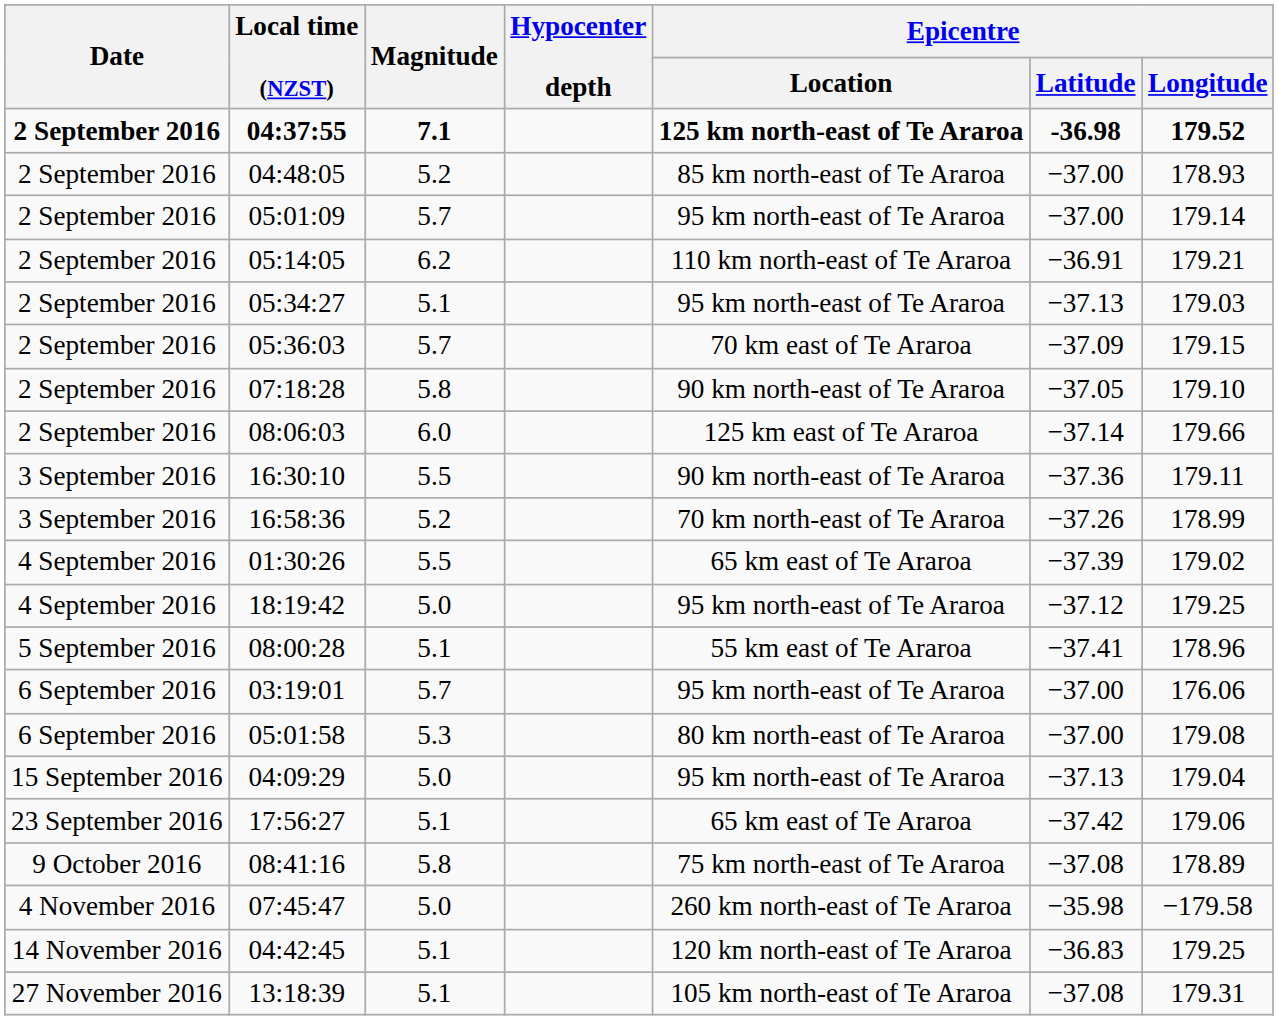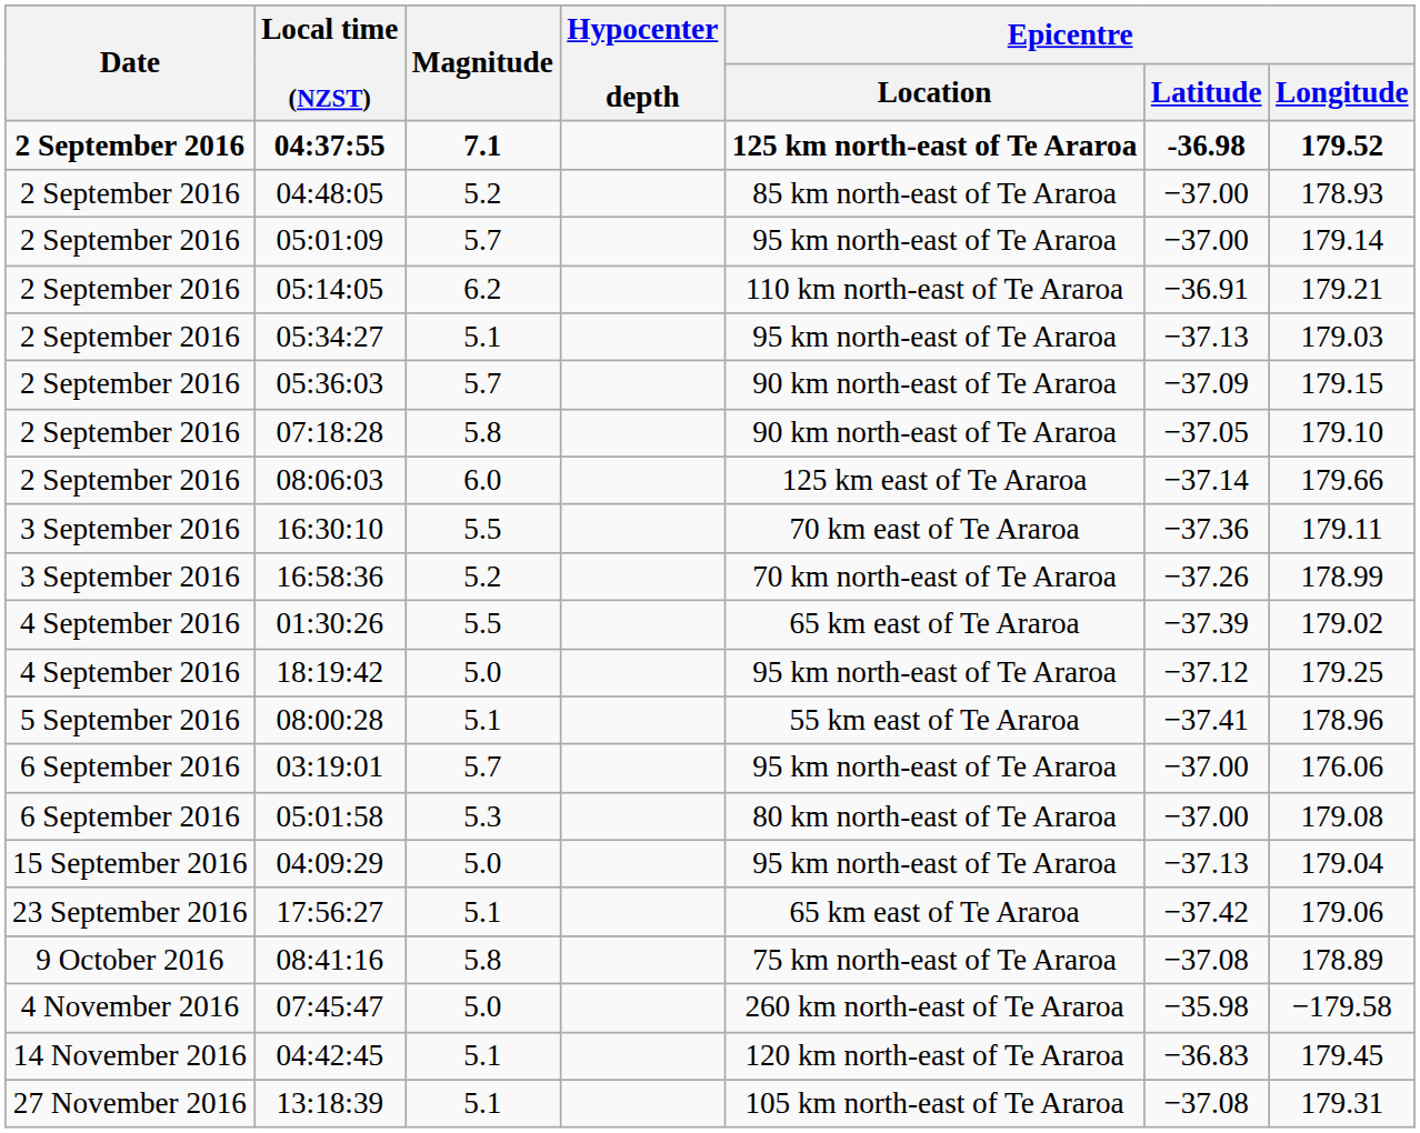 <table class="wikitable sortable" style="text-align: center;">
 <tr>
 <th rowspan="2" class="unsortable">Date</th>
 <th rowspan="2" class="unsortable">Local time <br><br><small>(<a href='#'>NZST</a>)</small></th>
 <th rowspan="2">Magnitude</th>
 <th rowspan="2"><a href='#'>Hypocenter</a><br><br>depth</th>
 <th colspan="3"><a href='#'>Epicentre</a></th>
 </tr>
 <tr>
 <th>Location</th>
 <th><a href='#'>Latitude</a></th>
 <th><a href='#'>Longitude</a></th>
 </tr>
 <tr>
 <td><strong>2 September 2016</strong></td>
 <td><strong>04:37:55</strong></td>
 <td><strong>7.1</strong></td>
 <td><strong></strong></td>
 <td><strong>125 km north-east of Te Araroa</strong></td>
 <td><strong>-36.98</strong></td>
 <td><strong>179.52</strong></td>
 </tr>
 <tr>
 <td>2 September 2016</td>
 <td>04:48:05</td>
 <td>5.2</td>
 <td></td>
 <td>85 km north-east of Te Araroa</td>
 <td>−37.00</td>
 <td>178.93</td>
 </tr>
 <tr>
 <td>2 September 2016</td>
 <td>05:01:09</td>
 <td>5.7</td>
 <td></td>
 <td>95 km north-east of Te Araroa</td>
 <td>−37.00</td>
 <td>179.14</td>
 </tr>
 <tr>
 <td>2 September 2016</td>
 <td>05:14:05</td>
 <td>6.2</td>
 <td></td>
 <td>110 km north-east of Te Araroa</td>
 <td>−36.91</td>
 <td>179.21</td>
 </tr>
 <tr>
 <td>2 September 2016</td>
 <td>05:34:27</td>
 <td>5.1</td>
 <td></td>
 <td>95 km north-east of Te Araroa</td>
 <td>−37.13</td>
 <td>179.03</td>
 </tr>
 <tr>
 <td>2 September 2016</td>
 <td>05:36:03</td>
 <td>5.7</td>
 <td></td>
-<td>70 km east of Te Araroa</td>
+<td>90 km north-east of Te Araroa</td>
 <td>−37.09</td>
 <td>179.15</td>
 </tr>
 <tr>
 <td>2 September 2016</td>
 <td>07:18:28</td>
 <td>5.8</td>
 <td></td>
 <td>90 km north-east of Te Araroa</td>
 <td>−37.05</td>
 <td>179.10</td>
 </tr>
 <tr>
 <td>2 September 2016</td>
 <td>08:06:03</td>
 <td>6.0</td>
 <td></td>
 <td>125 km east of Te Araroa</td>
 <td>−37.14</td>
 <td>179.66</td>
 </tr>
 <tr>
 <td>3 September 2016</td>
 <td>16:30:10</td>
 <td>5.5</td>
 <td></td>
-<td>90 km north-east of Te Araroa</td>
+<td>70 km east of Te Araroa</td>
 <td>−37.36</td>
 <td>179.11</td>
 </tr>
 <tr>
 <td>3 September 2016</td>
 <td>16:58:36</td>
 <td>5.2</td>
 <td></td>
 <td>70 km north-east of Te Araroa</td>
 <td>−37.26</td>
 <td>178.99</td>
 </tr>
 <tr>
 <td>4 September 2016</td>
 <td>01:30:26</td>
 <td>5.5</td>
 <td></td>
 <td>65 km east of Te Araroa</td>
 <td>−37.39</td>
 <td>179.02</td>
 </tr>
 <tr>
 <td>4 September 2016</td>
 <td>18:19:42</td>
 <td>5.0</td>
 <td></td>
 <td>95 km north-east of Te Araroa</td>
 <td>−37.12</td>
 <td>179.25</td>
 </tr>
 <tr>
 <td>5 September 2016</td>
 <td>08:00:28</td>
 <td>5.1</td>
 <td></td>
 <td>55 km east of Te Araroa</td>
 <td>−37.41</td>
 <td>178.96</td>
 </tr>
 <tr>
 <td>6 September 2016</td>
 <td>03:19:01</td>
 <td>5.7</td>
 <td></td>
 <td>95 km north-east of Te Araroa</td>
 <td>−37.00</td>
 <td>176.06</td>
 </tr>
 <tr>
 <td>6 September 2016</td>
 <td>05:01:58</td>
 <td>5.3</td>
 <td></td>
 <td>80 km north-east of Te Araroa</td>
 <td>−37.00</td>
 <td>179.08</td>
 </tr>
 <tr>
 <td>15 September 2016</td>
 <td>04:09:29</td>
 <td>5.0</td>
 <td></td>
 <td>95 km north-east of Te Araroa</td>
 <td>−37.13</td>
 <td>179.04</td>
 </tr>
 <tr>
 <td>23 September 2016</td>
 <td>17:56:27</td>
 <td>5.1</td>
 <td></td>
 <td>65 km east of Te Araroa</td>
 <td>−37.42</td>
 <td>179.06</td>
 </tr>
 <tr>
 <td>9 October 2016</td>
 <td>08:41:16</td>
 <td>5.8</td>
 <td></td>
 <td>75 km north-east of Te Araroa</td>
 <td>−37.08</td>
 <td>178.89</td>
 </tr>
 <tr>
 <td>4 November 2016</td>
 <td>07:45:47</td>
 <td>5.0</td>
 <td></td>
 <td>260 km north-east of Te Araroa</td>
 <td>−35.98</td>
 <td>−179.58</td>
 </tr>
 <tr>
 <td>14 November 2016</td>
 <td>04:42:45</td>
 <td>5.1</td>
 <td></td>
 <td>120 km north-east of Te Araroa</td>
 <td>−36.83</td>
-<td>179.25</td>
+<td>179.45</td>
 </tr>
 <tr>
 <td>27 November 2016</td>
 <td>13:18:39</td>
 <td>5.1</td>
 <td></td>
 <td>105 km north-east of Te Araroa</td>
 <td>−37.08</td>
 <td>179.31</td>
 </tr>
 </table>
